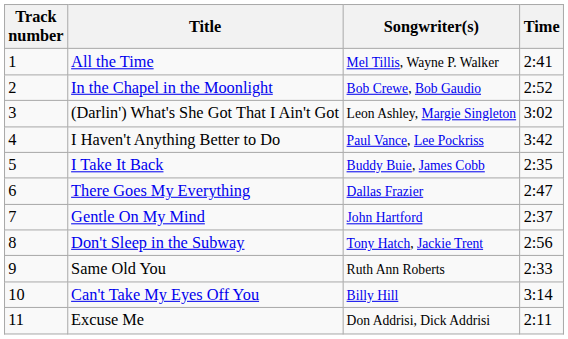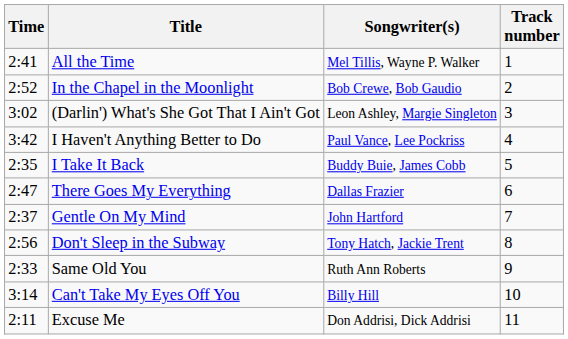 <table class="wikitable">
 <tr>
-<th style="width: 10px;">Track<br>number</th>
+<th>Time</th>
 <th>Title</th>
 <th>Songwriter(s)</th>
-<th>Time</th>
+<th style="width: 10px;">Track<br>number</th>
 </tr>
 <tr>
-<td>1</td>
+<td>2:41</td>
 <td><a href='#'>All the Time</a></td>
 <td><small><a href='#'>Mel Tillis</a>, Wayne P. Walker</small></td>
-<td>2:41</td>
+<td>1</td>
 </tr>
 <tr>
-<td>2</td>
+<td>2:52</td>
 <td><a href='#'>In the Chapel in the Moonlight</a></td>
 <td><small><a href='#'>Bob Crewe</a>, <a href='#'>Bob Gaudio</a></small></td>
-<td>2:52</td>
+<td>2</td>
 </tr>
 <tr>
-<td>3</td>
+<td>3:02</td>
 <td>(Darlin') What's She Got That I Ain't Got</td>
 <td><small>Leon Ashley, <a href='#'>Margie Singleton</a></small></td>
-<td>3:02</td>
+<td>3</td>
 </tr>
 <tr>
-<td>4</td>
+<td>3:42</td>
 <td>I Haven't Anything Better to Do</td>
 <td><small><a href='#'>Paul Vance</a>, <a href='#'>Lee Pockriss</a></small></td>
-<td>3:42</td>
+<td>4</td>
 </tr>
 <tr>
-<td>5</td>
+<td>2:35</td>
 <td><a href='#'>I Take It Back</a></td>
 <td><small><a href='#'>Buddy Buie</a>, <a href='#'>James Cobb</a></small></td>
-<td>2:35</td>
+<td>5</td>
 </tr>
 <tr>
-<td>6</td>
+<td>2:47</td>
 <td><a href='#'>There Goes My Everything</a></td>
 <td><small><a href='#'>Dallas Frazier</a></small></td>
-<td>2:47</td>
+<td>6</td>
 </tr>
 <tr>
-<td>7</td>
+<td>2:37</td>
 <td><a href='#'>Gentle On My Mind</a></td>
 <td><small><a href='#'>John Hartford</a></small></td>
-<td>2:37</td>
+<td>7</td>
 </tr>
 <tr>
-<td>8</td>
+<td>2:56</td>
 <td><a href='#'>Don't Sleep in the Subway</a></td>
 <td><small><a href='#'>Tony Hatch</a>, <a href='#'>Jackie Trent</a></small></td>
-<td>2:56</td>
+<td>8</td>
 </tr>
 <tr>
-<td>9</td>
+<td>2:33</td>
 <td>Same Old You</td>
 <td><small>Ruth Ann Roberts</small></td>
-<td>2:33</td>
+<td>9</td>
 </tr>
 <tr>
-<td>10</td>
+<td>3:14</td>
 <td><a href='#'>Can't Take My Eyes Off You</a></td>
 <td><small><a href='#'>Billy Hill</a></small></td>
-<td>3:14</td>
+<td>10</td>
 </tr>
 <tr>
-<td>11</td>
+<td>2:11</td>
 <td>Excuse Me</td>
 <td><small>Don Addrisi, Dick Addrisi</small></td>
-<td>2:11</td>
+<td>11</td>
 </tr>
 </table>
